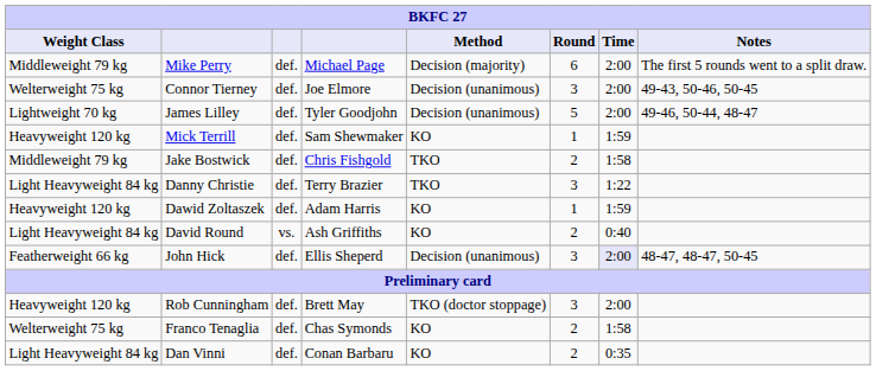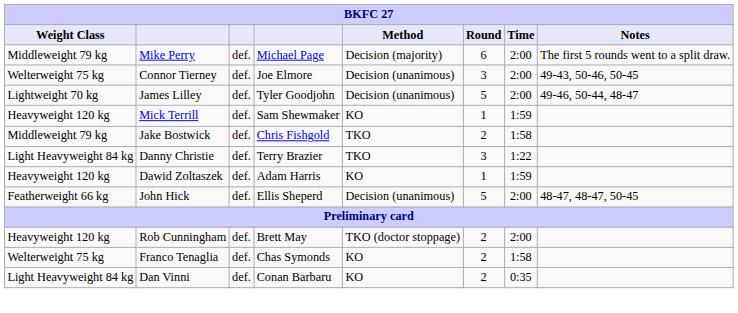 <table class="wikitable" style="font-size: 80%;">
 <tr>
 <th colspan="8" style="background-color: #ccf; color: #000080; text-align: center;"><strong>BKFC 27</strong></th>
 </tr>
 <tr>
 <th colspan="1" style="background-color: #E6E8FA; color: #000000; text-align: center;">Weight Class</th>
 <th colspan="1" style="background-color: #E6E8FA; color: #000000; text-align: center;"></th>
 <th colspan="1" style="background-color: #E6E8FA; color: #000000; text-align: center;"></th>
 <th colspan="1" style="background-color: #E6E8FA; color: #000000; text-align: center;"></th>
 <th colspan="1" style="background-color: #E6E8FA; color: #000000; text-align: center;">Method</th>
 <th colspan="1" style="background-color: #E6E8FA; color: #000000; text-align: center;">Round</th>
 <th colspan="1" style="background-color: #E6E8FA; color: #000000; text-align: center;">Time</th>
 <th colspan="1" style="background-color: #E6E8FA; color: #000000; text-align: center;">Notes</th>
 </tr>
 <tr>
 <td>Middleweight 79 kg</td>
 <td> <a href='#'>Mike Perry</a></td>
 <td align=center>def.</td>
 <td> <a href='#'>Michael Page</a></td>
 <td>Decision (majority)</td>
 <td align=center>6</td>
 <td align=center>2:00</td>
 <td>The first 5 rounds went to a split draw.</td>
 </tr>
 <tr>
 <td>Welterweight 75 kg</td>
 <td> Connor Tierney</td>
 <td align=center>def.</td>
 <td> Joe Elmore</td>
 <td>Decision (unanimous)</td>
 <td align=center>3</td>
 <td align=center>2:00</td>
 <td>49-43, 50-46, 50-45</td>
 </tr>
 <tr>
 <td>Lightweight 70 kg</td>
 <td> James Lilley</td>
 <td align=center>def.</td>
 <td> Tyler Goodjohn</td>
 <td>Decision (unanimous)</td>
 <td align=center>5</td>
 <td align=center>2:00</td>
 <td>49-46, 50-44, 48-47</td>
 </tr>
 <tr>
 <td>Heavyweight 120 kg</td>
 <td> <a href='#'>Mick Terrill</a></td>
 <td align=center>def.</td>
 <td> Sam Shewmaker</td>
 <td>KO</td>
 <td align=center>1</td>
 <td align=center>1:59</td>
 <td></td>
 </tr>
 <tr>
 <td>Middleweight 79 kg</td>
 <td> Jake Bostwick</td>
 <td align=center>def.</td>
 <td> <a href='#'>Chris Fishgold</a></td>
 <td>TKO</td>
 <td align=center>2</td>
 <td align=center>1:58</td>
 <td></td>
 </tr>
 <tr>
 <td>Light Heavyweight 84 kg</td>
 <td> Danny Christie</td>
 <td align=center>def.</td>
 <td> Terry Brazier</td>
 <td>TKO</td>
 <td align=center>3</td>
 <td align=center>1:22</td>
 <td></td>
 </tr>
 <tr>
 <td>Heavyweight 120 kg</td>
 <td> Dawid Zoltaszek</td>
 <td align=center>def.</td>
 <td> Adam Harris</td>
 <td>KO</td>
 <td align=center>1</td>
 <td align=center>1:59</td>
 <td></td>
 </tr>
 <tr>
-<td>Light Heavyweight 84 kg</td>
-<td> David Round</td>
-<td align=center>vs.</td>
-<td> Ash Griffiths</td>
-<td>KO</td>
-<td align=center>2</td>
-<td align=center>0:40</td>
-<td></td>
-</tr>
-<tr>
 <td>Featherweight 66 kg</td>
 <td> John Hick</td>
 <td align=center>def.</td>
 <td> Ellis Sheperd</td>
 <td>Decision (unanimous)</td>
-<td align=center>3</td>
-<td align=center style="background: lavender;">2:00</td>
+<td align=center>5</td>
+<td align=center>2:00</td>
 <td>48-47, 48-47, 50-45</td>
 </tr>
 <tr>
 <th colspan="8" style="background-color: #ccf; color: #000080; text-align: center;"><strong>Preliminary card</strong></th>
 </tr>
 <tr>
 <td>Heavyweight 120 kg</td>
 <td> Rob Cunningham</td>
 <td align=center>def.</td>
 <td> Brett May</td>
 <td>TKO (doctor stoppage)</td>
-<td align=center>3</td>
+<td align=center>2</td>
 <td align=center>2:00</td>
 <td></td>
 </tr>
 <tr>
 <td>Welterweight 75 kg</td>
 <td> Franco Tenaglia</td>
 <td align=center>def.</td>
 <td> Chas Symonds</td>
 <td>KO</td>
 <td align=center>2</td>
 <td align=center>1:58</td>
 <td></td>
 </tr>
 <tr>
 <td>Light Heavyweight 84 kg</td>
 <td> Dan Vinni</td>
 <td align=center>def.</td>
 <td> Conan Barbaru</td>
 <td>KO</td>
 <td align=center>2</td>
 <td align=center>0:35</td>
 <td></td>
 </tr>
 </table>
